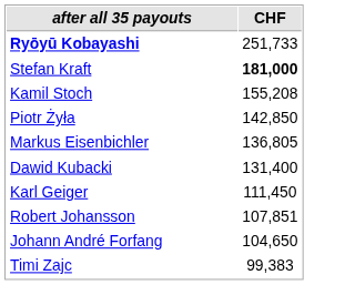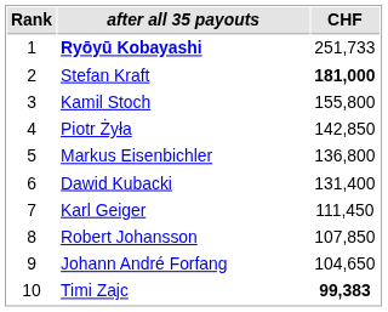 <table cellspacing="1" cellpadding="3" style="border:1px solid #AAAAAA;font-size:86%">
 <tr style="background-color: #E4E4E4;">
+<th style="border-bottom:1px solid #AAAAAA; width: 10px;">Rank</th>
 <th style="border-bottom:1px solid #AAAAAA; width: 200px;"><em>after all 35 payouts</em></th>
 <th style="border-bottom:1px solid #AAAAAA; width: 50px;">CHF</th>
 </tr>
 <tr>
+<td align=center>1</td>
 <td> <strong><a href='#'>Ryōyū Kobayashi</a></strong></td>
 <td align=center>251,733</td>
 </tr>
 <tr>
+<td align=center>2</td>
 <td> <a href='#'>Stefan Kraft</a></td>
 <td align=center><strong>181,000</strong></td>
 </tr>
 <tr>
+<td align=center>3</td>
 <td> <a href='#'>Kamil Stoch</a></td>
-<td align=center>155,208</td>
+<td align=center>155,800</td>
 </tr>
 <tr>
+<td align=center>4</td>
 <td> <a href='#'>Piotr Żyła</a></td>
 <td align=center>142,850</td>
 </tr>
 <tr>
+<td align=center>5</td>
 <td> <a href='#'>Markus Eisenbichler</a></td>
-<td align=center>136,805</td>
+<td align=center>136,800</td>
 </tr>
 <tr>
+<td align=center>6</td>
 <td> <a href='#'>Dawid Kubacki</a></td>
 <td align=center>131,400</td>
 </tr>
 <tr>
+<td align=center>7</td>
 <td> <a href='#'>Karl Geiger</a></td>
 <td align=center>111,450</td>
 </tr>
 <tr>
+<td align=center>8</td>
 <td> <a href='#'>Robert Johansson</a></td>
-<td align=center>107,851</td>
+<td align=center>107,850</td>
 </tr>
 <tr>
+<td align=center>9</td>
 <td> <a href='#'>Johann André Forfang</a></td>
 <td align=center>104,650</td>
 </tr>
 <tr>
+<td align=center>10</td>
 <td> <a href='#'>Timi Zajc</a></td>
-<td align=center>99,383</td>
+<td align=center><strong>99,383</strong></td>
 </tr>
 </table>
